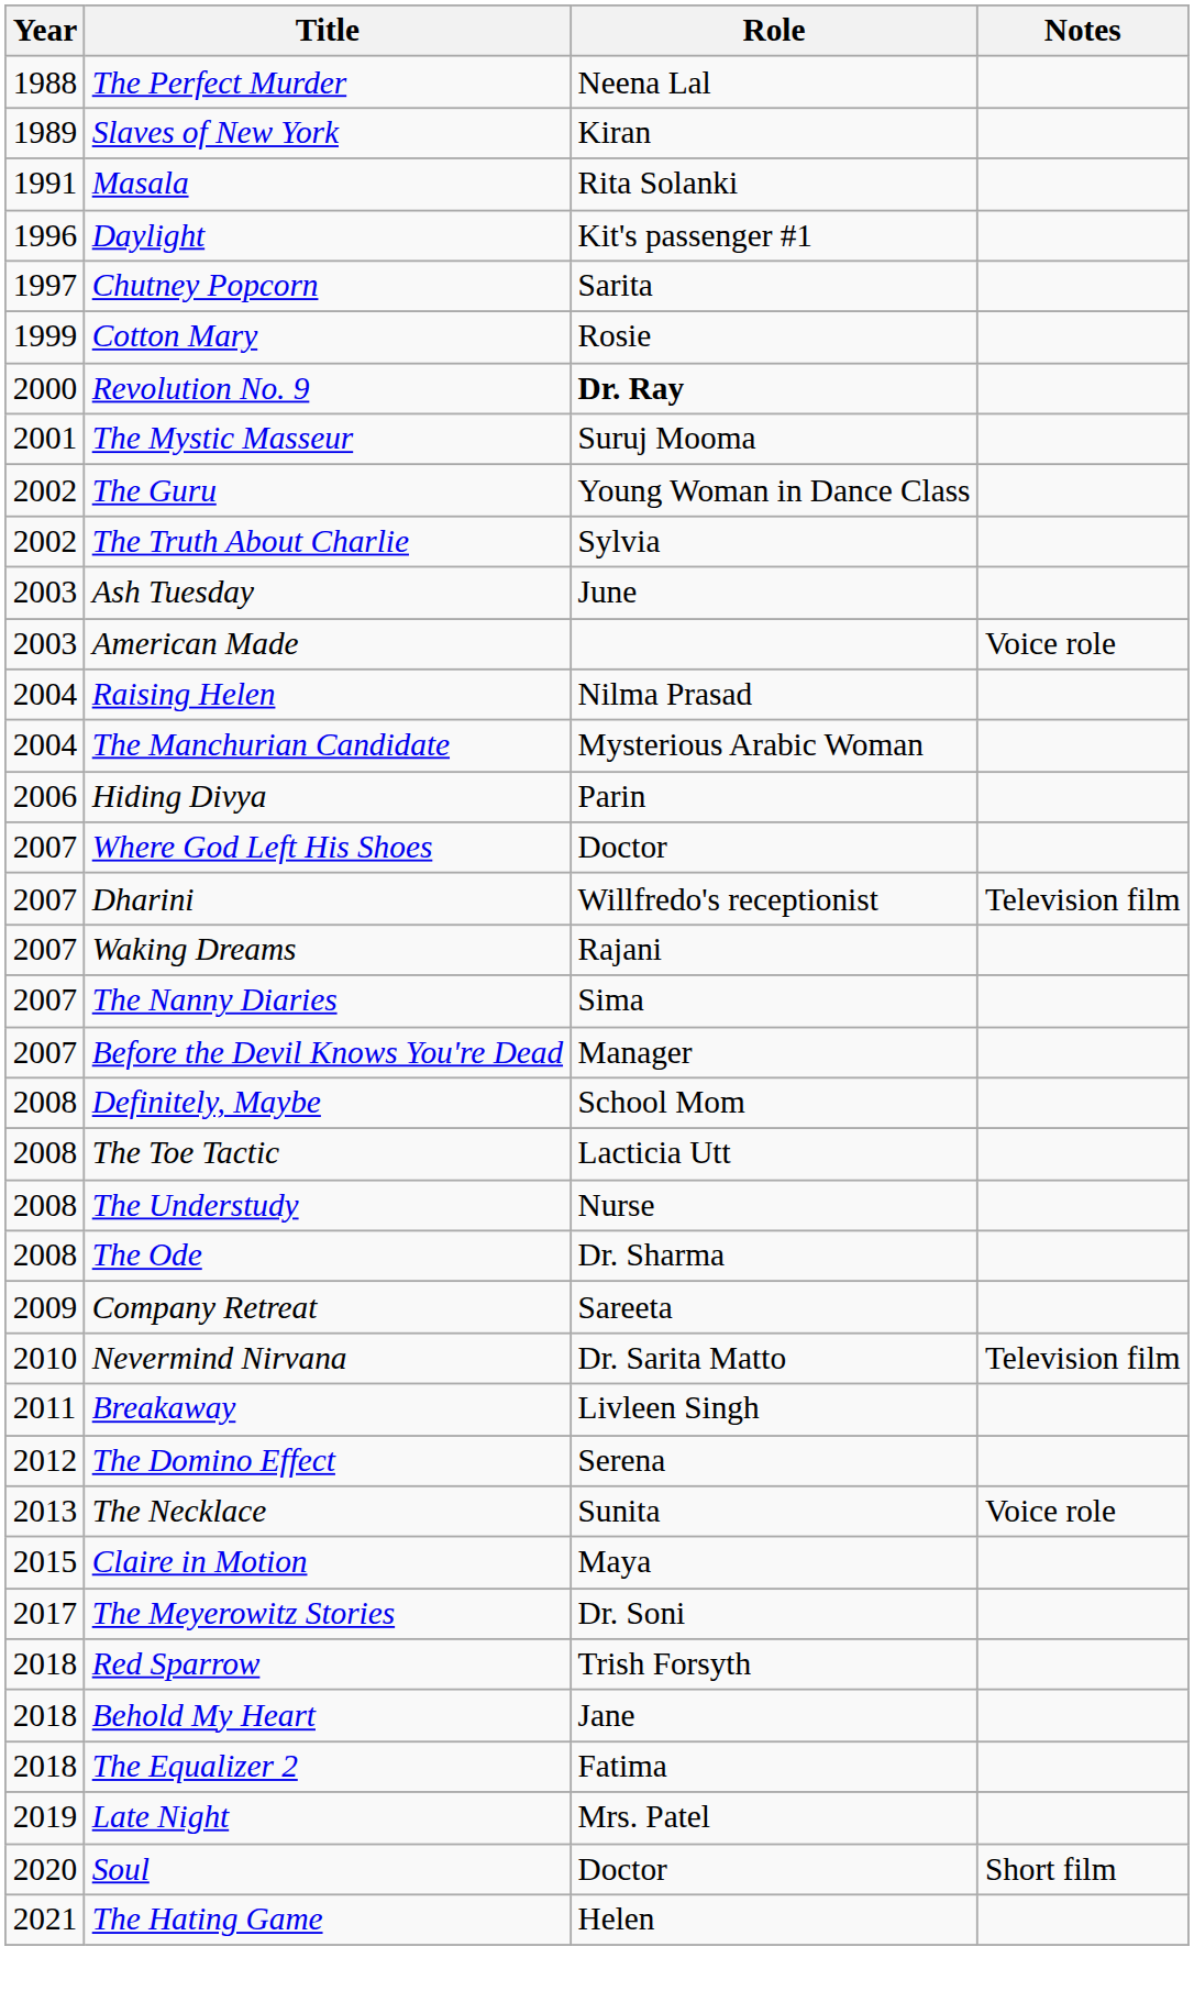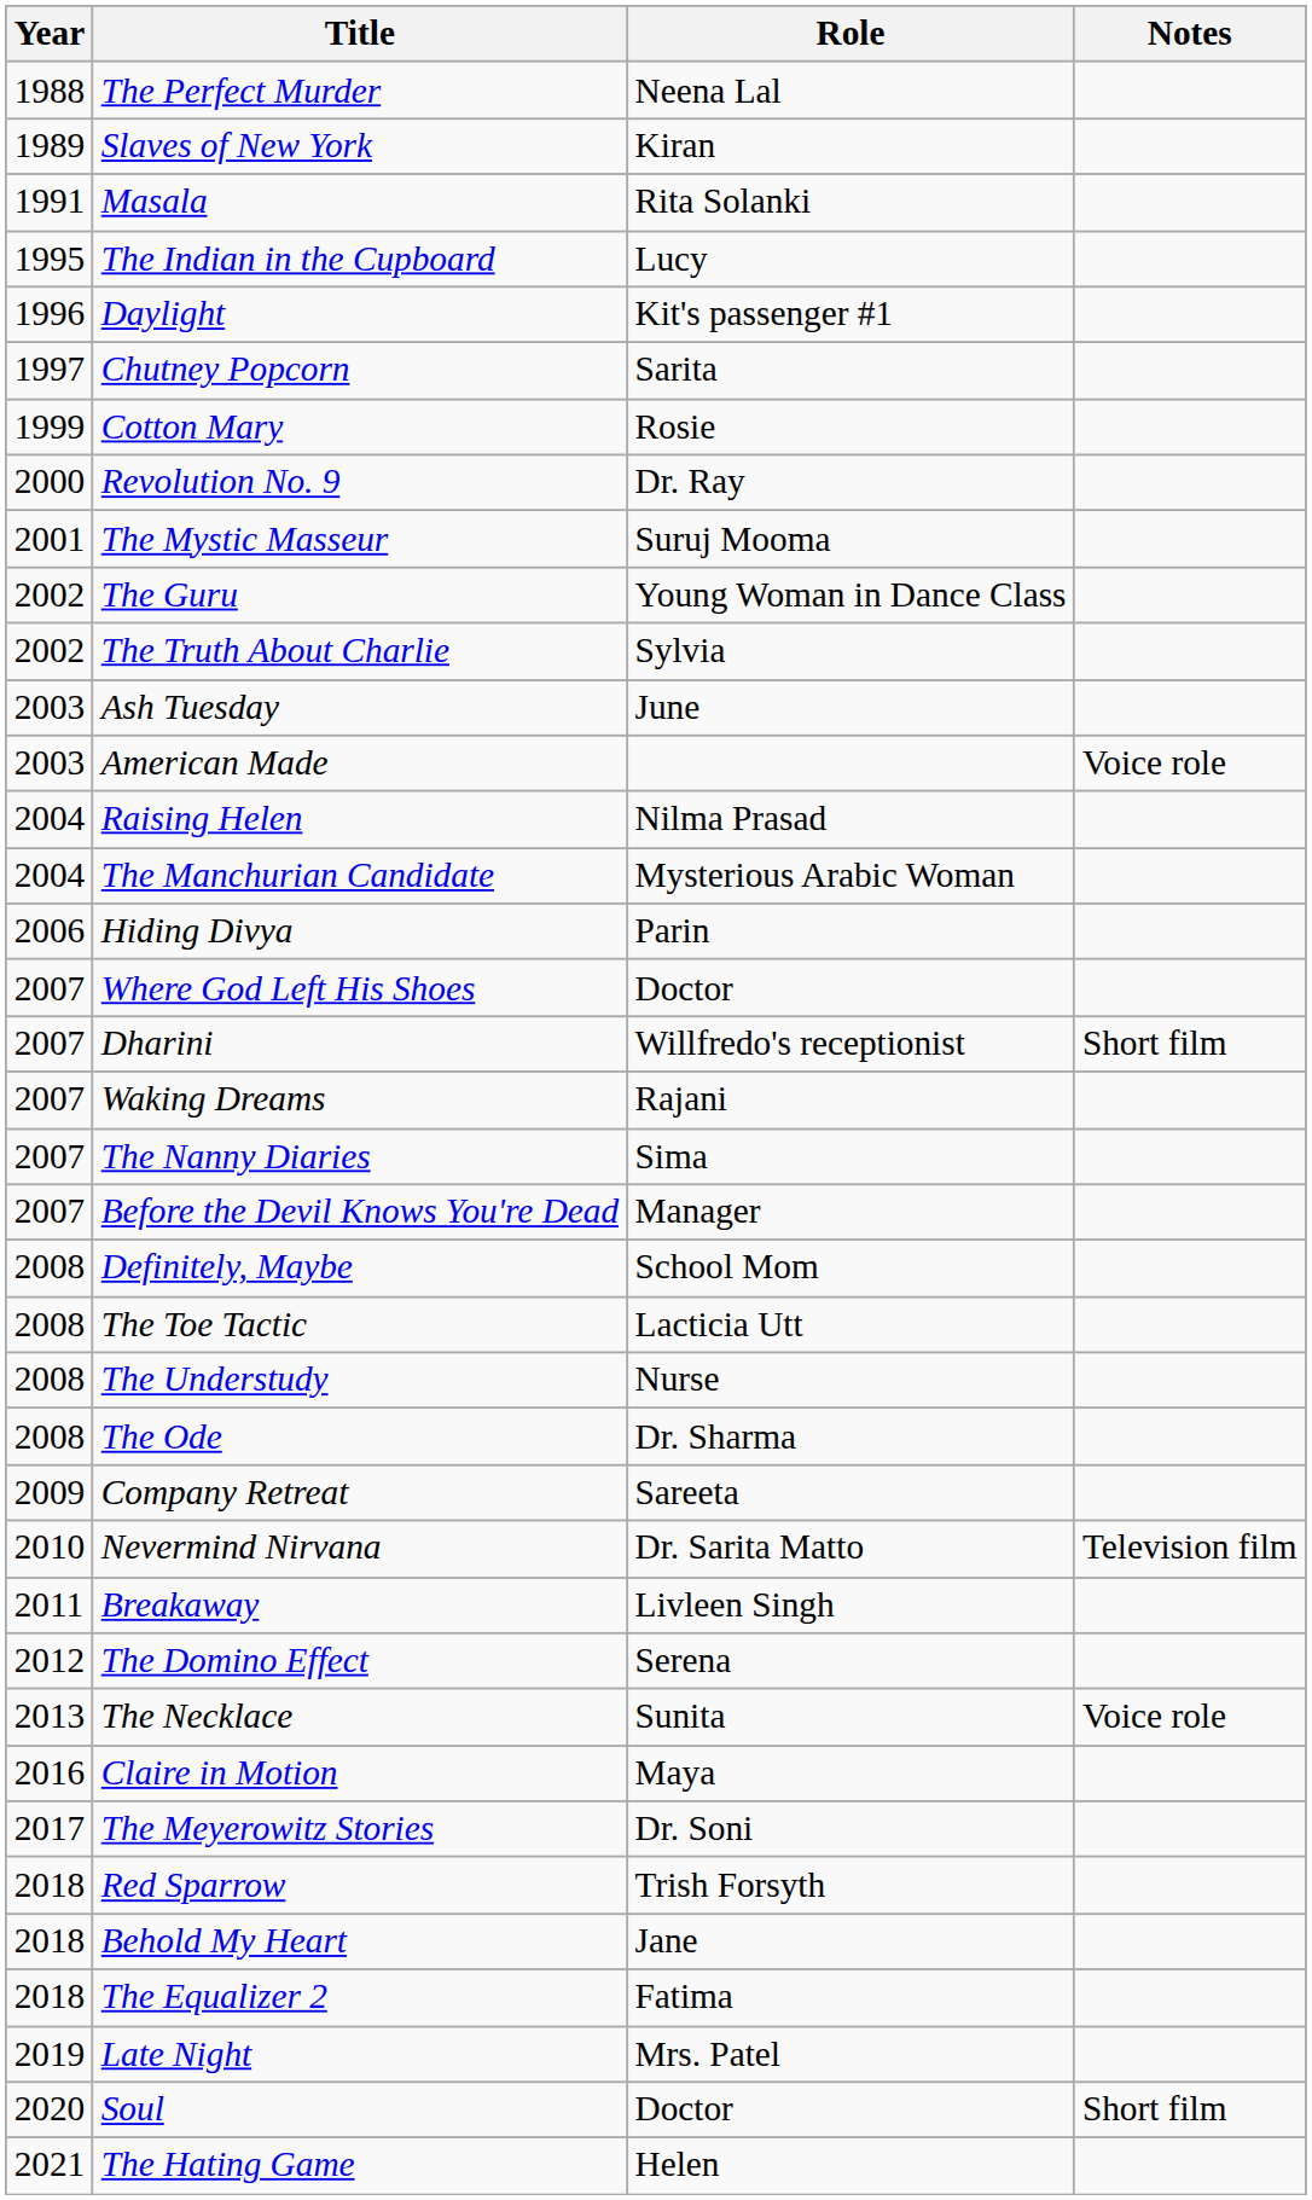 <table class="wikitable sortable">
 <tr>
 <th>Year</th>
 <th>Title</th>
 <th>Role</th>
 <th class=unsortable>Notes</th>
 </tr>
 <tr>
 <td>1988</td>
 <td><em><a href='#'>The Perfect Murder</a></em></td>
 <td>Neena Lal</td>
 <td></td>
 </tr>
 <tr>
 <td>1989</td>
 <td><em><a href='#'>Slaves of New York</a></em></td>
 <td>Kiran</td>
 <td></td>
 </tr>
 <tr>
 <td>1991</td>
 <td><em><a href='#'>Masala</a></em></td>
 <td>Rita Solanki</td>
 <td></td>
 </tr>
 <tr>
+<td>1995</td>
+<td><em><a href='#'>The Indian in the Cupboard</a></em></td>
+<td>Lucy</td>
+<td></td>
+</tr>
+<tr>
 <td>1996</td>
 <td><em><a href='#'>Daylight</a></em></td>
 <td>Kit's passenger #1</td>
 <td></td>
 </tr>
 <tr>
 <td>1997</td>
 <td><em><a href='#'>Chutney Popcorn</a></em></td>
 <td>Sarita</td>
 <td></td>
 </tr>
 <tr>
 <td>1999</td>
 <td><em><a href='#'>Cotton Mary</a></em></td>
 <td>Rosie</td>
 <td></td>
 </tr>
 <tr>
 <td>2000</td>
 <td><em><a href='#'>Revolution No. 9</a></em></td>
-<td><strong>Dr. Ray</strong></td>
+<td>Dr. Ray</td>
 <td></td>
 </tr>
 <tr>
 <td>2001</td>
 <td><em><a href='#'>The Mystic Masseur</a></em></td>
 <td>Suruj Mooma</td>
 <td></td>
 </tr>
 <tr>
 <td>2002</td>
 <td><em><a href='#'>The Guru</a></em></td>
 <td>Young Woman in Dance Class</td>
 <td></td>
 </tr>
 <tr>
 <td>2002</td>
 <td><em><a href='#'>The Truth About Charlie</a></em></td>
 <td>Sylvia</td>
 <td></td>
 </tr>
 <tr>
 <td>2003</td>
 <td><em>Ash Tuesday</em></td>
 <td>June</td>
 <td></td>
 </tr>
 <tr>
 <td>2003</td>
 <td><em>American Made</em></td>
 <td></td>
 <td>Voice role</td>
 </tr>
 <tr>
 <td>2004</td>
 <td><em><a href='#'>Raising Helen</a></em></td>
 <td>Nilma Prasad</td>
 <td></td>
 </tr>
 <tr>
 <td>2004</td>
 <td><em><a href='#'>The Manchurian Candidate</a></em></td>
 <td>Mysterious Arabic Woman</td>
 <td></td>
 </tr>
 <tr>
 <td>2006</td>
 <td><em>Hiding Divya</em></td>
 <td>Parin</td>
 <td></td>
 </tr>
 <tr>
 <td>2007</td>
 <td><em><a href='#'>Where God Left His Shoes</a></em></td>
 <td>Doctor</td>
 <td></td>
 </tr>
 <tr>
 <td>2007</td>
 <td><em>Dharini</em></td>
 <td>Willfredo's receptionist</td>
-<td>Television film</td>
+<td>Short film</td>
 </tr>
 <tr>
 <td>2007</td>
 <td><em>Waking Dreams</em></td>
 <td>Rajani</td>
 <td></td>
 </tr>
 <tr>
 <td>2007</td>
 <td><em><a href='#'>The Nanny Diaries</a></em></td>
 <td>Sima</td>
 <td></td>
 </tr>
 <tr>
 <td>2007</td>
 <td><em><a href='#'>Before the Devil Knows You're Dead</a></em></td>
 <td>Manager</td>
 <td></td>
 </tr>
 <tr>
 <td>2008</td>
 <td><em><a href='#'>Definitely, Maybe</a></em></td>
 <td>School Mom</td>
 <td></td>
 </tr>
 <tr>
 <td>2008</td>
 <td><em>The Toe Tactic</em></td>
 <td>Lacticia Utt</td>
 <td></td>
 </tr>
 <tr>
 <td>2008</td>
 <td><em><a href='#'>The Understudy</a></em></td>
 <td>Nurse</td>
 <td></td>
 </tr>
 <tr>
 <td>2008</td>
 <td><em><a href='#'>The Ode</a></em></td>
 <td>Dr. Sharma</td>
 <td></td>
 </tr>
 <tr>
 <td>2009</td>
 <td><em>Company Retreat</em></td>
 <td>Sareeta</td>
 <td></td>
 </tr>
 <tr>
 <td>2010</td>
 <td><em>Nevermind Nirvana</em></td>
 <td>Dr. Sarita Matto</td>
 <td>Television film</td>
 </tr>
 <tr>
 <td>2011</td>
 <td><em><a href='#'>Breakaway</a></em></td>
 <td>Livleen Singh</td>
 <td></td>
 </tr>
 <tr>
 <td>2012</td>
 <td><em><a href='#'>The Domino Effect</a></em></td>
 <td>Serena</td>
 <td></td>
 </tr>
 <tr>
 <td>2013</td>
 <td><em>The Necklace</em></td>
 <td>Sunita</td>
 <td>Voice role</td>
 </tr>
 <tr>
-<td>2015</td>
+<td>2016</td>
 <td><em><a href='#'>Claire in Motion</a></em></td>
 <td>Maya</td>
 <td></td>
 </tr>
 <tr>
 <td>2017</td>
 <td><em><a href='#'>The Meyerowitz Stories</a></em></td>
 <td>Dr. Soni</td>
 <td></td>
 </tr>
 <tr>
 <td>2018</td>
 <td><em><a href='#'>Red Sparrow</a></em></td>
 <td>Trish Forsyth</td>
 <td></td>
 </tr>
 <tr>
 <td>2018</td>
 <td><em><a href='#'>Behold My Heart</a></em></td>
 <td>Jane</td>
 <td></td>
 </tr>
 <tr>
 <td>2018</td>
 <td><em><a href='#'>The Equalizer 2</a></em></td>
 <td>Fatima</td>
 <td></td>
 </tr>
 <tr>
 <td>2019</td>
 <td><em><a href='#'>Late Night</a></em></td>
 <td>Mrs. Patel</td>
 <td></td>
 </tr>
 <tr>
 <td>2020</td>
 <td><em><a href='#'>Soul</a></em></td>
 <td>Doctor</td>
 <td>Short film</td>
 </tr>
 <tr>
 <td>2021</td>
 <td><em><a href='#'>The Hating Game</a></em></td>
 <td>Helen</td>
 <td></td>
 </tr>
 </table>
